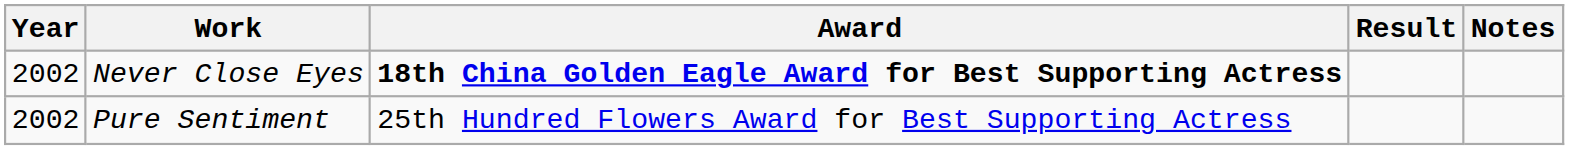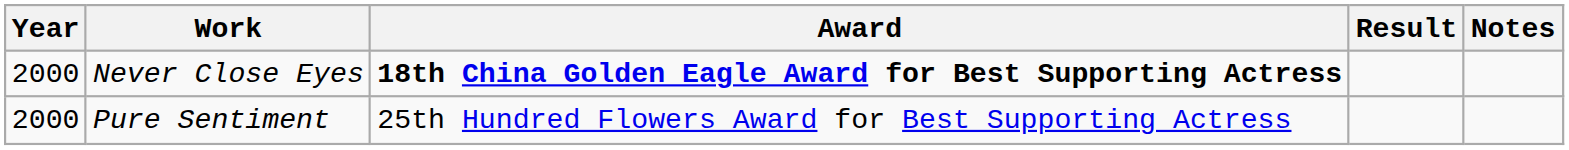 <table class="wikitable">
 <tr>
 <th>Year</th>
 <th>Work</th>
 <th>Award</th>
 <th>Result</th>
 <th>Notes</th>
 </tr>
 <tr>
-<td>2002</td>
+<td>2000</td>
 <td><em>Never Close Eyes</em></td>
 <td><strong>18th <a href='#'>China Golden Eagle Award</a> for Best Supporting Actress</strong></td>
 <td></td>
 <td></td>
 </tr>
 <tr>
-<td>2002</td>
+<td>2000</td>
 <td><em>Pure Sentiment</em></td>
 <td>25th <a href='#'>Hundred Flowers Award</a> for <a href='#'>Best Supporting Actress</a></td>
 <td></td>
 <td></td>
 </tr>
 </table>
